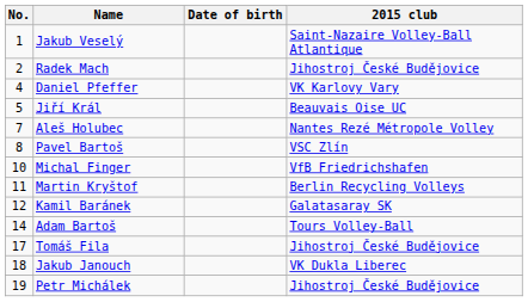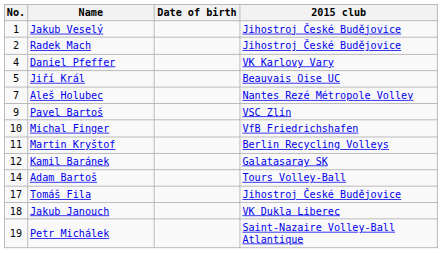 <table class="wikitable sortable" style="font-size:100%; text-align:left;">
 <tr>
 <th>No.</th>
 <th style="width:12em">Name</th>
 <th style="width:8em">Date of birth</th>
 <th style="width:19em">2015 club</th>
 </tr>
 <tr>
 <td align=center>1</td>
 <td><a href='#'>Jakub Veselý</a></td>
 <td align=right></td>
-<td> <a href='#'>Saint-Nazaire Volley-Ball Atlantique</a></td>
+<td> <a href='#'>Jihostroj České Budějovice</a></td>
 </tr>
 <tr>
 <td align=center>2</td>
 <td><a href='#'>Radek Mach</a></td>
 <td align=right></td>
 <td> <a href='#'>Jihostroj České Budějovice</a></td>
 </tr>
 <tr>
 <td align=center>4</td>
 <td><a href='#'>Daniel Pfeffer</a></td>
 <td align=right></td>
 <td> <a href='#'>VK Karlovy Vary</a></td>
 </tr>
 <tr>
 <td align=center>5</td>
 <td><a href='#'>Jiří Král</a></td>
 <td align=right></td>
 <td> <a href='#'>Beauvais Oise UC</a></td>
 </tr>
 <tr>
 <td align=center>7</td>
 <td><a href='#'>Aleš Holubec</a></td>
 <td align=right></td>
 <td> <a href='#'>Nantes Rezé Métropole Volley</a></td>
 </tr>
 <tr>
-<td align=center>8</td>
+<td align=center>9</td>
 <td><a href='#'>Pavel Bartoš</a></td>
 <td align=right></td>
 <td> <a href='#'>VSC Zlín</a></td>
 </tr>
 <tr>
 <td align=center>10</td>
 <td><a href='#'>Michal Finger</a></td>
 <td align=right></td>
 <td> <a href='#'>VfB Friedrichshafen</a></td>
 </tr>
 <tr>
 <td align=center>11</td>
 <td><a href='#'>Martin Kryštof</a></td>
 <td align=right></td>
 <td> <a href='#'>Berlin Recycling Volleys</a></td>
 </tr>
 <tr>
 <td align=center>12</td>
 <td><a href='#'>Kamil Baránek</a></td>
 <td align=right></td>
 <td> <a href='#'>Galatasaray SK</a></td>
 </tr>
 <tr>
 <td align=center>14</td>
 <td><a href='#'>Adam Bartoš</a></td>
 <td align=right></td>
 <td> <a href='#'>Tours Volley-Ball</a></td>
 </tr>
 <tr>
 <td align=center>17</td>
 <td><a href='#'>Tomáš Fila</a></td>
 <td align=right></td>
 <td> <a href='#'>Jihostroj České Budějovice</a></td>
 </tr>
 <tr>
 <td align=center>18</td>
 <td><a href='#'>Jakub Janouch</a></td>
 <td align=right></td>
 <td> <a href='#'>VK Dukla Liberec</a></td>
 </tr>
 <tr>
 <td align=center>19</td>
 <td><a href='#'>Petr Michálek</a></td>
 <td align=right></td>
-<td> <a href='#'>Jihostroj České Budějovice</a></td>
+<td> <a href='#'>Saint-Nazaire Volley-Ball Atlantique</a></td>
 </tr>
 </table>
